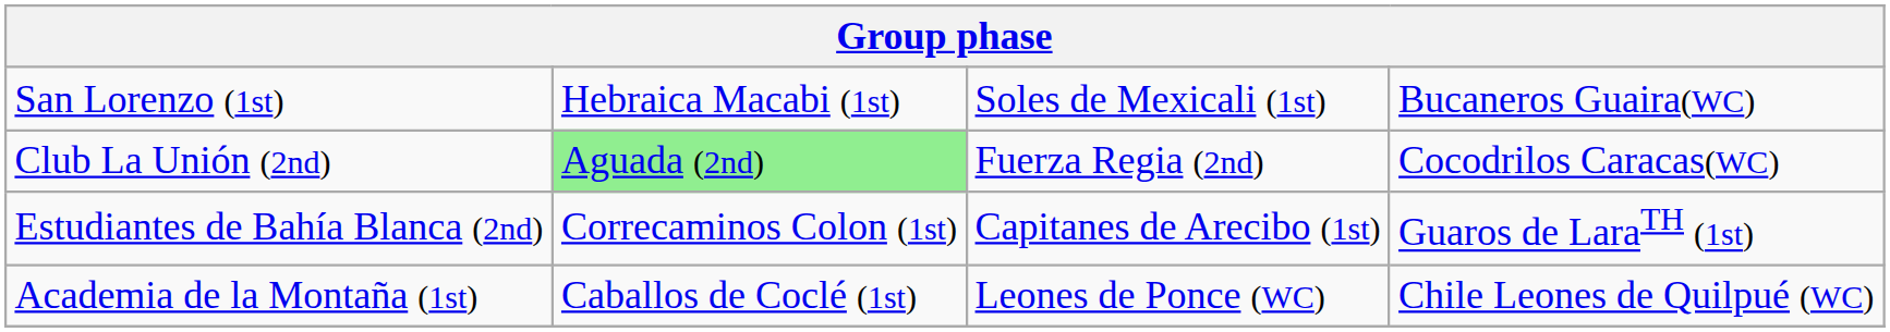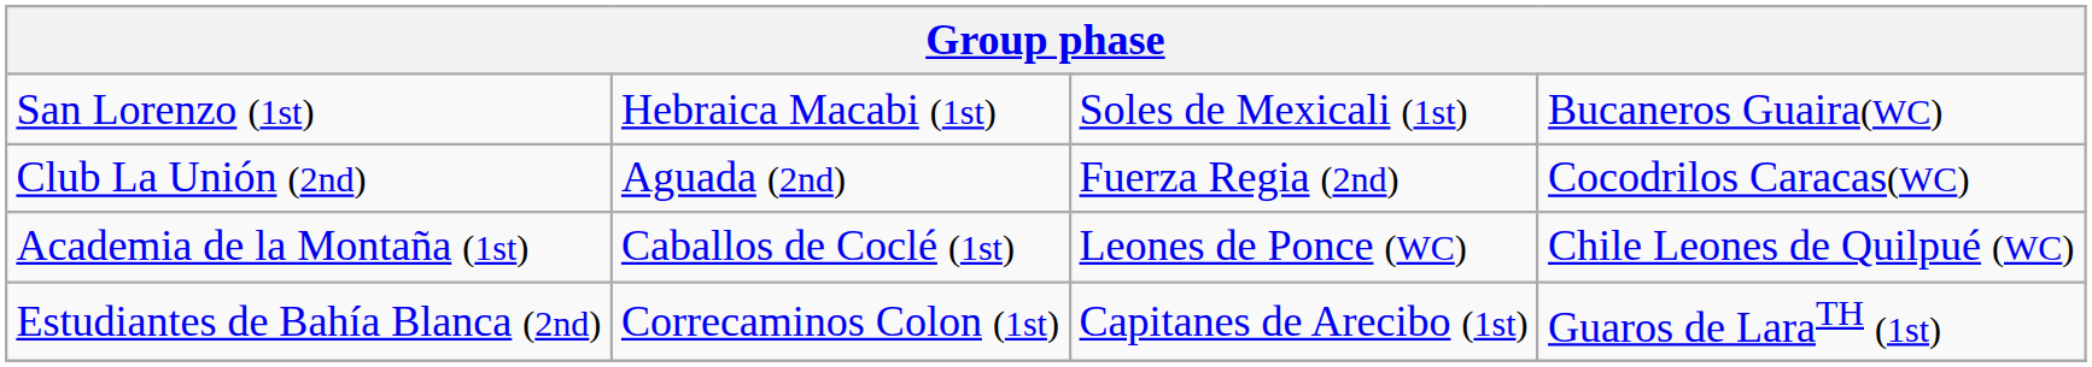 <table class="wikitable" style="white-space: nowrap;">
 <tr>
 <th colspan=4><a href='#'>Group phase</a></th>
 </tr>
 <tr>
 <td> <a href='#'>San Lorenzo</a> <small>(<a href='#'>1st</a>)</small></td>
 <td> <a href='#'>Hebraica Macabi</a> <small>(<a href='#'>1st</a>)</small></td>
 <td> <a href='#'>Soles de Mexicali</a> <small>(<a href='#'>1st</a>)</small></td>
 <td> <a href='#'>Bucaneros Guaira</a><small>(<a href='#'>WC</a>)</small></td>
 </tr>
 <tr>
 <td> <a href='#'>Club La Unión</a> <small>(<a href='#'>2nd</a>)</small></td>
-<td style="background: lightgreen;"> <a href='#'>Aguada</a> <small>(<a href='#'>2nd</a>)</small></td>
+<td> <a href='#'>Aguada</a> <small>(<a href='#'>2nd</a>)</small></td>
 <td> <a href='#'>Fuerza Regia</a> <small>(<a href='#'>2nd</a>)</small></td>
 <td> <a href='#'>Cocodrilos Caracas</a><small>(<a href='#'>WC</a>)</small></td>
+</tr>
+<tr>
+<td> <a href='#'>Academia de la Montaña</a> <small>(<a href='#'>1st</a>)</small></td>
+<td> <a href='#'>Caballos de Coclé</a> <small>(<a href='#'>1st</a>)</small></td>
+<td> <a href='#'>Leones de Ponce</a> <small>(<a href='#'>WC</a>)</small></td>
+<td> <a href='#'>Chile Leones de Quilpué</a> <small>(<a href='#'>WC</a>)</small></td>
 </tr>
 <tr>
 <td> <a href='#'>Estudiantes de Bahía Blanca</a> <small>(<a href='#'>2nd</a>)</small></td>
 <td> <a href='#'>Correcaminos Colon</a> <small>(<a href='#'>1st</a>)</small></td>
 <td> <a href='#'>Capitanes de Arecibo</a> <small>(<a href='#'>1st</a>)</small></td>
 <td> <a href='#'>Guaros de Lara</a><sup><a href='#'>TH</a></sup> <small>(<a href='#'>1st</a>)</small></td>
 </tr>
 <tr>
-<td> <a href='#'>Academia de la Montaña</a> <small>(<a href='#'>1st</a>)</small></td>
-<td> <a href='#'>Caballos de Coclé</a> <small>(<a href='#'>1st</a>)</small></td>
-<td> <a href='#'>Leones de Ponce</a> <small>(<a href='#'>WC</a>)</small></td>
-<td> <a href='#'>Chile Leones de Quilpué</a> <small>(<a href='#'>WC</a>)</small></td>
-</tr>
-<tr>
 </tr>
 </table>
